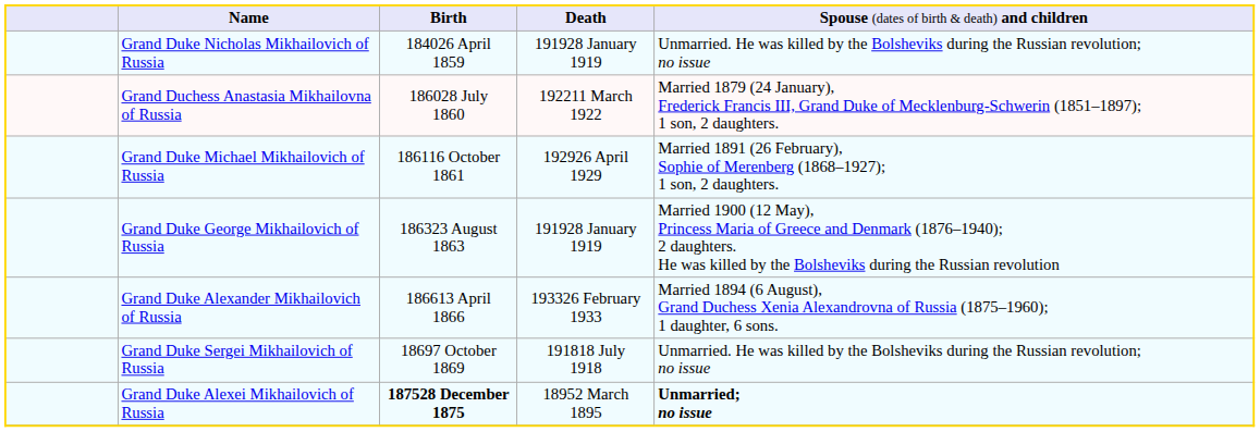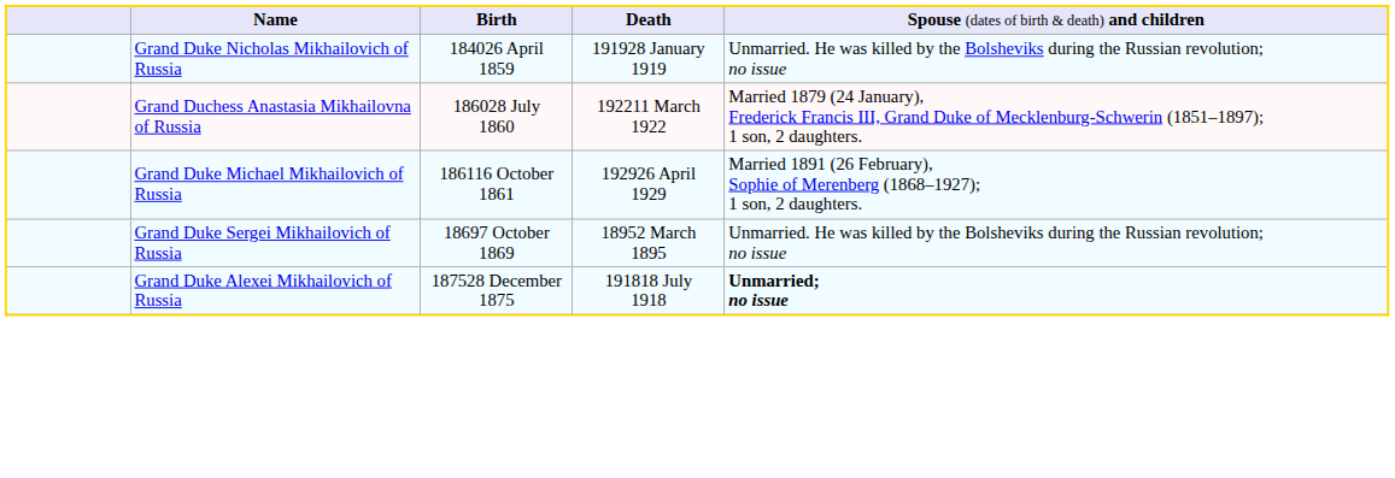 <table class="wikitable sortable" style="border:2px solid gold">
 <tr bgcolor=lavender style="text-align:center">
 <td class="unsortable" width="9%"> </td>
 <td width="21%"><strong>Name</strong></td>
 <td width="11%"><strong>Birth</strong></td>
 <td width="11%"><strong>Death</strong></td>
 <td width="48%"><strong>Spouse</strong> <small>(dates of birth & death)</small> <strong>and children</strong></td>
 </tr>
 <tr bgcolor=f0fcff>
 <td align=center></td>
 <td><a href='#'>Grand Duke Nicholas Mikhailovich of Russia</a> <br></td>
 <td align="center"><span>1840</span>26 April<br>1859</td>
 <td align=center><span>1919</span>28 January<br>1919</td>
 <td bgcolor=f0fcff>Unmarried. He was killed by the <a href='#'>Bolsheviks</a> during the Russian revolution;<br><em>no issue</em></td>
 </tr>
 <tr bgcolor=fff8f8>
 <td align=center></td>
 <td><a href='#'>Grand Duchess Anastasia Mikhailovna of Russia</a></td>
 <td align=center><span>1860</span>28 July<br>1860</td>
 <td align=center><span>1922</span>11 March <br>1922</td>
 <td bgcolor=fff8f8>Married 1879 (24 January),<br><a href='#'>Frederick Francis III, Grand Duke of Mecklenburg-Schwerin</a> (1851–1897);<br> 1 son, 2 daughters.</td>
 </tr>
 <tr bgcolor=f0fcff>
 <td align=center></td>
 <td><a href='#'>Grand Duke Michael Mikhailovich of Russia</a></td>
 <td align=center><span>1861</span>16 October <br>1861</td>
 <td align=center><span>1929</span>26 April<br>1929</td>
 <td bgcolor=f0fcff>Married 1891 (26 February),<br> <a href='#'>Sophie of Merenberg</a> (1868–1927);<br> 1 son, 2 daughters.</td>
 </tr>
 <tr bgcolor=f0fcff>
 <td align=center></td>
-<td><a href='#'>Grand Duke George Mikhailovich of Russia</a></td>
-<td align=center><span>1863</span>23 August<br>1863</td>
-<td align=center><span>1919</span>28 January<br>1919</td>
-<td bgcolor=f0fcff>Married 1900 (12 May),<br> <a href='#'>Princess Maria of Greece and Denmark</a> (1876–1940);<br> 2 daughters.<br>He was killed by the <a href='#'>Bolsheviks</a> during the Russian revolution</td>
-</tr>
-<tr bgcolor=f0fcff>
-<td align=center></td>
-<td><a href='#'>Grand Duke Alexander Mikhailovich of Russia</a></td>
-<td align=center><span>1866</span>13 April<br>1866</td>
-<td align=center><span>1933</span>26 February<br>1933</td>
-<td bgcolor=f0fcff>Married 1894 (6 August),<br><a href='#'>Grand Duchess Xenia Alexandrovna of Russia</a> (1875–1960);<br> 1 daughter, 6 sons.</td>
-</tr>
-<tr bgcolor=f0fcff>
-<td align=center></td>
 <td><a href='#'>Grand Duke Sergei Mikhailovich of Russia</a></td>
 <td align=center><span>1869</span>7 October<br>1869</td>
-<td align=center><span>1918</span>18 July<br>1918</td>
+<td align=center><span>1895</span>2 March<br>1895</td>
 <td>Unmarried. He was killed by the Bolsheviks during the Russian revolution;<br> <em>no issue</em></td>
 </tr>
 <tr bgcolor=f0fcff>
 <td align=center></td>
 <td><a href='#'>Grand Duke Alexei Mikhailovich of Russia</a></td>
-<td align=center><strong><span>1875</span>28 December<br>1875</strong></td>
-<td align=center><span>1895</span>2 March<br>1895</td>
+<td align=center><span>1875</span>28 December<br>1875</td>
+<td align=center><span>1918</span>18 July<br>1918</td>
 <td bgcolor=f0fcff><strong>Unmarried;<br> <em>no issue</em></strong></td>
 </tr>
 <tr bgcolor=fff8f8>
 </tr>
 <tr>
 </tr>
 </table>
